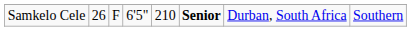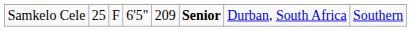 <table class="wikitable sortable" border="1" style=text-align:center;">
 <tr align=center>
 </tr>
 <tr>
 <td>Samkelo Cele</td>
-<td>26</td>
+<td>25</td>
 <td>F</td>
 <td>6'5"</td>
-<td>210</td>
+<td>209</td>
 <td><strong>Senior</strong></td>
 <td><a href='#'>Durban</a>, <a href='#'>South Africa</a></td>
 <td><a href='#'>Southern</a></td>
 </tr>
 </table>
